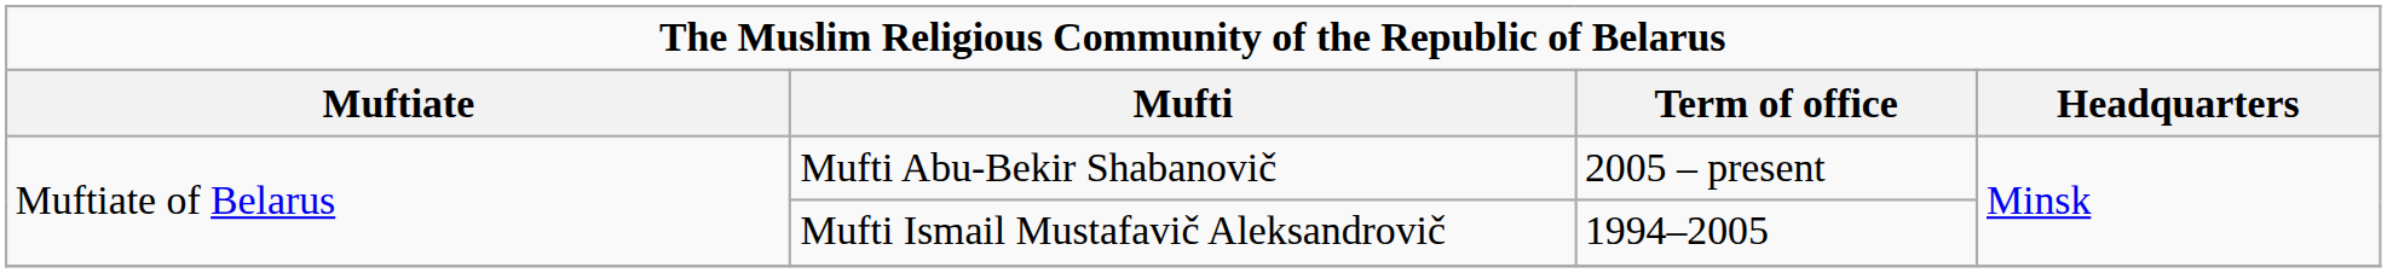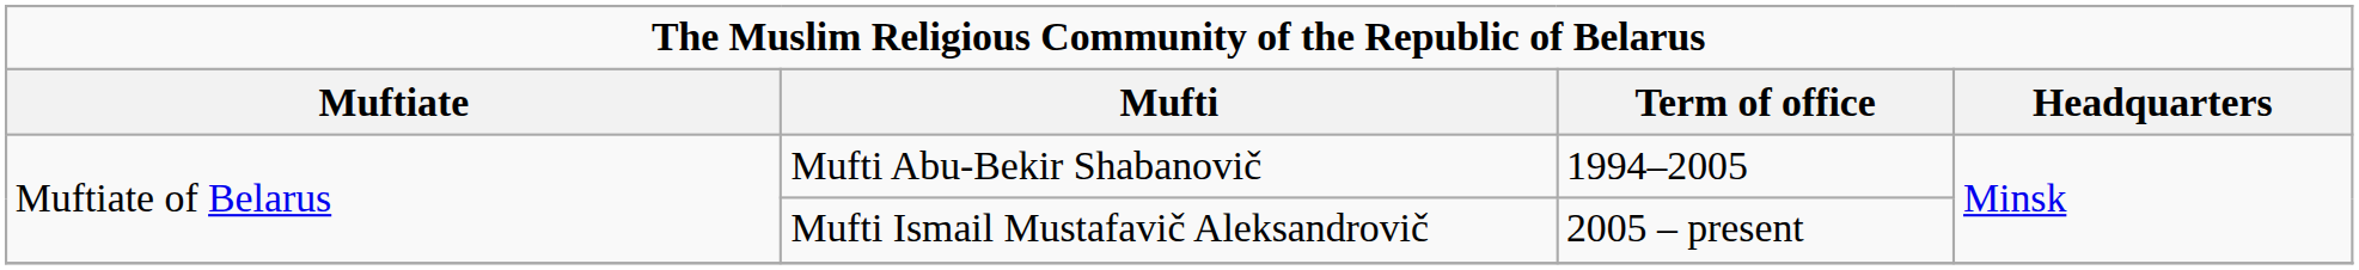 <table class=wikitable>
 <tr>
 <td colspan=4 align=center><strong>The Muslim Religious Community of the Republic of Belarus</strong></td>
 </tr>
 <tr>
 <th scope="row" width="300">Muftiate</th>
 <th scope="row" width="300">Mufti</th>
 <th scope="row" width="150">Term of office</th>
 <th scope="row" width="150">Headquarters</th>
 </tr>
 <tr>
 <td rowspan= "2">Muftiate of <a href='#'>Belarus</a></td>
 <td>Mufti Abu-Bekir Shabanovič</td>
-<td>2005 – present</td>
+<td>1994–2005</td>
 <td rowspan= "2"><a href='#'>Minsk</a></td>
 </tr>
 <tr>
 <td>Mufti Ismail Mustafavič Aleksandrovič</td>
-<td>1994–2005</td>
+<td>2005 – present</td>
 </tr>
 <tr>
 </tr>
 </table>
